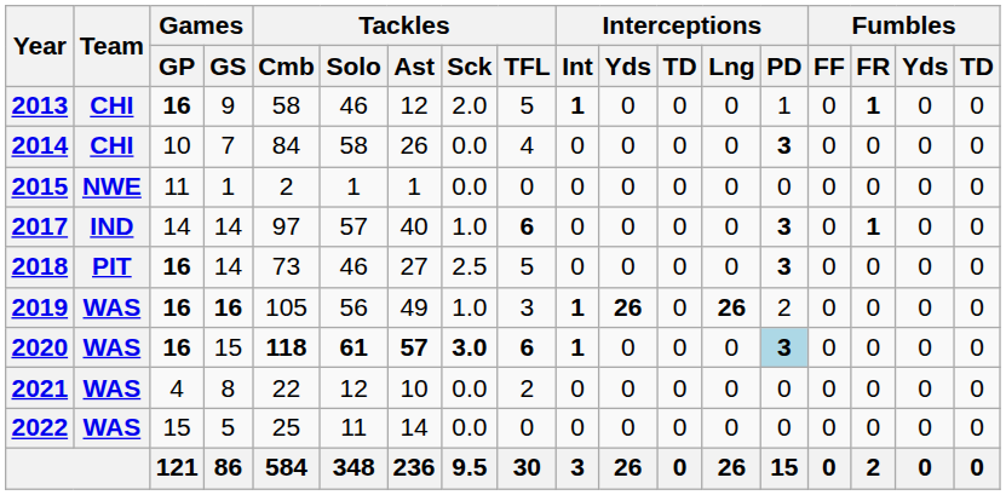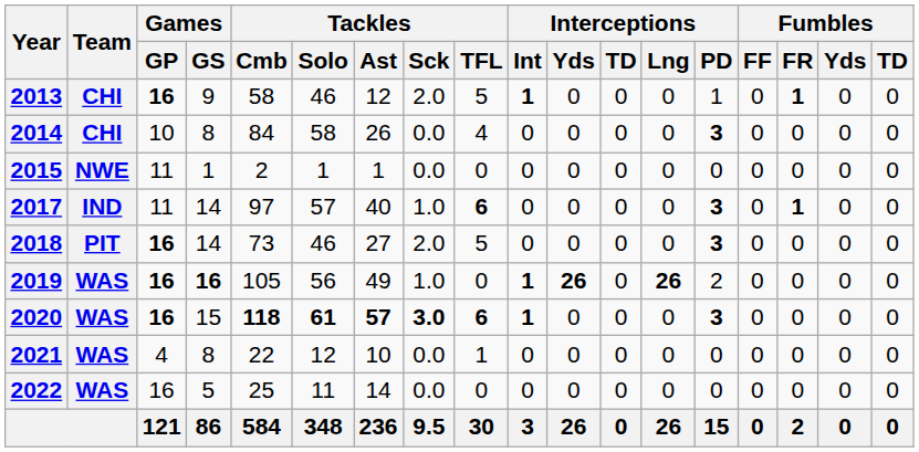 <table class="wikitable" style="text-align:center">
 <tr>
 <th rowspan="2">Year</th>
 <th rowspan="2">Team</th>
 <th colspan="2">Games</th>
 <th colspan="5">Tackles</th>
 <th colspan="5">Interceptions</th>
 <th colspan="4">Fumbles</th>
 </tr>
 <tr>
 <th>GP</th>
 <th>GS</th>
 <th>Cmb</th>
 <th>Solo</th>
 <th>Ast</th>
 <th>Sck</th>
 <th>TFL</th>
 <th>Int</th>
 <th>Yds</th>
 <th>TD</th>
 <th>Lng</th>
 <th>PD</th>
 <th>FF</th>
 <th>FR</th>
 <th>Yds</th>
 <th>TD</th>
 </tr>
 <tr>
 <th><a href='#'>2013</a></th>
 <th><a href='#'>CHI</a></th>
 <td><strong>16</strong></td>
 <td>9</td>
 <td>58</td>
 <td>46</td>
 <td>12</td>
 <td>2.0</td>
 <td>5</td>
 <td><strong>1</strong></td>
 <td>0</td>
 <td>0</td>
 <td>0</td>
 <td>1</td>
 <td>0</td>
 <td><strong>1</strong></td>
 <td>0</td>
 <td>0</td>
 </tr>
 <tr>
 <th><a href='#'>2014</a></th>
 <th><a href='#'>CHI</a></th>
 <td>10</td>
-<td>7</td>
+<td>8</td>
 <td>84</td>
 <td>58</td>
 <td>26</td>
 <td>0.0</td>
 <td>4</td>
 <td>0</td>
 <td>0</td>
 <td>0</td>
 <td>0</td>
 <td><strong>3</strong></td>
 <td>0</td>
 <td>0</td>
 <td>0</td>
 <td>0</td>
 </tr>
 <tr>
 <th><a href='#'>2015</a></th>
 <th><a href='#'>NWE</a></th>
 <td>11</td>
 <td>1</td>
 <td>2</td>
 <td>1</td>
 <td>1</td>
 <td>0.0</td>
 <td>0</td>
 <td>0</td>
 <td>0</td>
 <td>0</td>
 <td>0</td>
 <td>0</td>
 <td>0</td>
 <td>0</td>
 <td>0</td>
 <td>0</td>
 </tr>
 <tr>
 <th><a href='#'>2017</a></th>
 <th><a href='#'>IND</a></th>
-<td>14</td>
+<td>11</td>
 <td>14</td>
 <td>97</td>
 <td>57</td>
 <td>40</td>
 <td>1.0</td>
 <td><strong>6</strong></td>
 <td>0</td>
 <td>0</td>
 <td>0</td>
 <td>0</td>
 <td><strong>3</strong></td>
 <td>0</td>
 <td><strong>1</strong></td>
 <td>0</td>
 <td>0</td>
 </tr>
 <tr>
 <th><a href='#'>2018</a></th>
 <th><a href='#'>PIT</a></th>
 <td><strong>16</strong></td>
 <td>14</td>
 <td>73</td>
 <td>46</td>
 <td>27</td>
-<td>2.5</td>
+<td>2.0</td>
 <td>5</td>
 <td>0</td>
 <td>0</td>
 <td>0</td>
 <td>0</td>
 <td><strong>3</strong></td>
 <td>0</td>
 <td>0</td>
 <td>0</td>
 <td>0</td>
 </tr>
 <tr>
 <th><a href='#'>2019</a></th>
 <th><a href='#'>WAS</a></th>
 <td><strong>16</strong></td>
 <td><strong>16</strong></td>
 <td>105</td>
 <td>56</td>
 <td>49</td>
 <td>1.0</td>
-<td>3</td>
+<td>0</td>
 <td><strong>1</strong></td>
 <td><strong>26</strong></td>
 <td>0</td>
 <td><strong>26</strong></td>
 <td>2</td>
 <td>0</td>
 <td>0</td>
 <td>0</td>
 <td>0</td>
 </tr>
 <tr>
 <th><a href='#'>2020</a></th>
 <th><a href='#'>WAS</a></th>
 <td><strong>16</strong></td>
 <td>15</td>
 <td><strong>118</strong></td>
 <td><strong>61</strong></td>
 <td><strong>57</strong></td>
 <td><strong>3.0</strong></td>
 <td><strong>6</strong></td>
 <td><strong>1</strong></td>
 <td>0</td>
 <td>0</td>
 <td>0</td>
-<td style="background: lightblue;"><strong>3</strong></td>
+<td><strong>3</strong></td>
 <td>0</td>
 <td>0</td>
 <td>0</td>
 <td>0</td>
 </tr>
 <tr>
 <th><a href='#'>2021</a></th>
 <th><a href='#'>WAS</a></th>
 <td>4</td>
 <td>8</td>
 <td>22</td>
 <td>12</td>
 <td>10</td>
 <td>0.0</td>
-<td>2</td>
+<td>1</td>
 <td>0</td>
 <td>0</td>
 <td>0</td>
 <td>0</td>
 <td>0</td>
 <td>0</td>
 <td>0</td>
 <td>0</td>
 <td>0</td>
 </tr>
 <tr>
 <th><a href='#'>2022</a></th>
 <th><a href='#'>WAS</a></th>
-<td>15</td>
+<td>16</td>
 <td>5</td>
 <td>25</td>
 <td>11</td>
 <td>14</td>
 <td>0.0</td>
 <td>0</td>
 <td>0</td>
 <td>0</td>
 <td>0</td>
 <td>0</td>
 <td>0</td>
 <td>0</td>
 <td>0</td>
 <td>0</td>
 <td>0</td>
 </tr>
 <tr>
 <th colspan="2"></th>
 <th>121</th>
 <th>86</th>
 <th>584</th>
 <th>348</th>
 <th>236</th>
 <th>9.5</th>
 <th>30</th>
 <th>3</th>
 <th>26</th>
 <th>0</th>
 <th>26</th>
 <th>15</th>
 <th>0</th>
 <th>2</th>
 <th>0</th>
 <th>0</th>
 </tr>
 </table>
